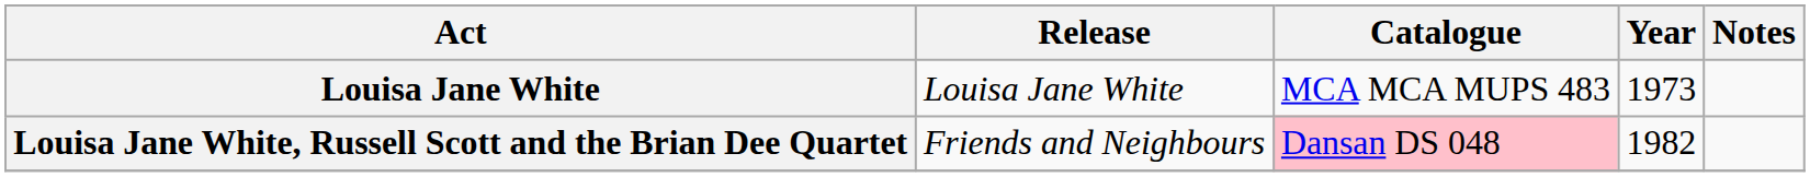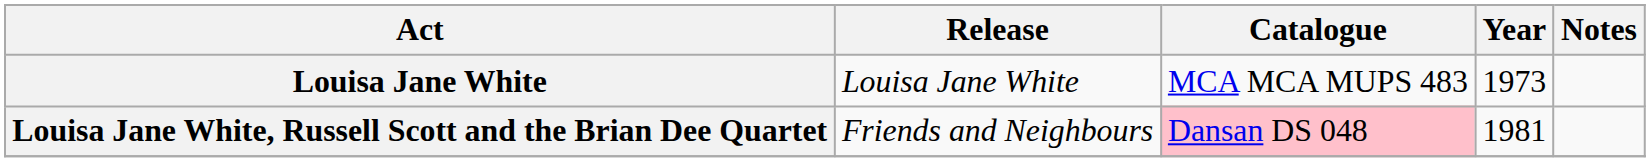 <table class="wikitable plainrowheaders sortable">
 <tr>
 <th scope="col" class="unsortable">Act</th>
 <th scope="col">Release</th>
 <th scope="col">Catalogue</th>
 <th scope="col">Year</th>
 <th scope="col" class="unsortable">Notes</th>
 </tr>
 <tr>
 <th scope="row">Louisa Jane White</th>
 <td><em>Louisa Jane White</em></td>
 <td><a href='#'>MCA</a> MCA MUPS 483</td>
 <td>1973</td>
 <td></td>
 </tr>
 <tr>
 <th scope="row">Louisa Jane White, Russell Scott and the Brian Dee Quartet</th>
 <td><em>Friends and Neighbours</em></td>
 <td style="background: pink;"><a href='#'>Dansan</a> DS 048</td>
-<td>1982</td>
+<td>1981</td>
 <td></td>
 </tr>
 <tr>
 </tr>
 </table>
